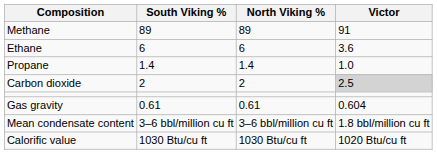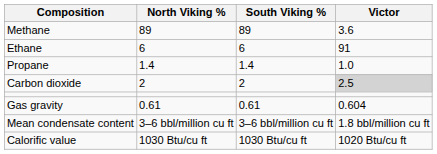 <table class="wikitable">
 <tr>
 <th>Composition</th>
+<th>North Viking %</th>
 <th>South Viking %</th>
-<th>North Viking %</th>
 <th>Victor</th>
 </tr>
 <tr>
 <td>Methane</td>
 <td>89</td>
 <td>89</td>
-<td>91</td>
+<td>3.6</td>
 </tr>
 <tr>
 <td>Ethane</td>
 <td>6</td>
 <td>6</td>
-<td>3.6</td>
+<td>91</td>
 </tr>
 <tr>
 <td>Propane</td>
 <td>1.4</td>
 <td>1.4</td>
 <td>1.0</td>
 </tr>
 <tr>
 <td>Carbon dioxide</td>
 <td>2</td>
 <td>2</td>
 <td style="background: lightgrey;">2.5</td>
 </tr>
 <tr>
 <td></td>
 <td></td>
 <td></td>
 <td></td>
 </tr>
 <tr>
 <td>Gas gravity</td>
 <td>0.61</td>
 <td>0.61</td>
 <td>0.604</td>
 </tr>
 <tr>
 <td>Mean condensate content</td>
 <td>3–6 bbl/million cu ft</td>
 <td>3–6 bbl/million cu ft</td>
 <td>1.8 bbl/million cu ft</td>
 </tr>
 <tr>
 <td>Calorific value</td>
 <td>1030 Btu/cu ft</td>
 <td>1030 Btu/cu ft</td>
 <td>1020 Btu/cu ft</td>
 </tr>
 </table>
